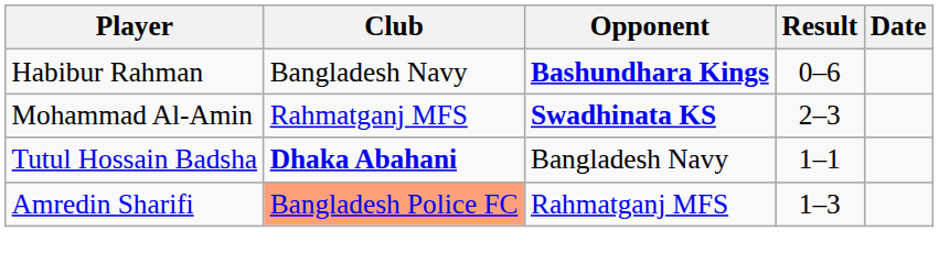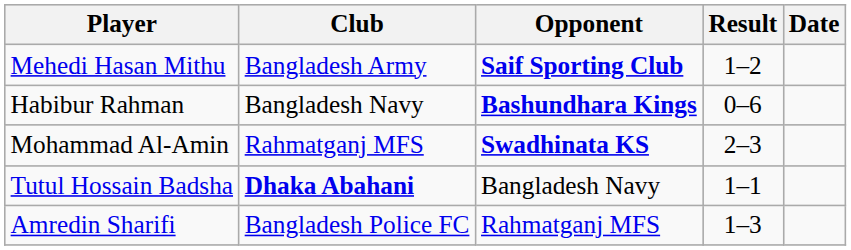 <table class="wikitable">
 <tr>
 <th>Player</th>
 <th>Club</th>
 <th>Opponent</th>
 <th style="text-align:center">Result</th>
 <th>Date</th>
+</tr>
+<tr>
+<td> <a href='#'>Mehedi Hasan Mithu</a></td>
+<td><a href='#'>Bangladesh Army</a></td>
+<td><strong><a href='#'>Saif Sporting Club</a></strong></td>
+<td align="center">1–2</td>
+<td></td>
 </tr>
 <tr>
 <td> Habibur Rahman</td>
 <td>Bangladesh Navy</td>
 <td><strong><a href='#'>Bashundhara Kings</a></strong></td>
 <td align="center">0–6</td>
 <td></td>
 </tr>
 <tr>
 <td> Mohammad Al-Amin</td>
 <td><a href='#'>Rahmatganj MFS</a></td>
 <td><strong><a href='#'>Swadhinata KS</a></strong></td>
 <td align="center">2–3</td>
 <td></td>
 </tr>
 <tr>
 <td> <a href='#'>Tutul Hossain Badsha</a></td>
 <td><strong><a href='#'>Dhaka Abahani</a></strong></td>
 <td>Bangladesh Navy</td>
 <td align="center">1–1</td>
 <td></td>
 </tr>
 <tr>
 <td> <a href='#'>Amredin Sharifi</a></td>
-<td style="background: lightsalmon;"><a href='#'>Bangladesh Police FC</a></td>
+<td><a href='#'>Bangladesh Police FC</a></td>
 <td><a href='#'>Rahmatganj MFS</a></td>
 <td align="center">1–3</td>
 <td></td>
 </tr>
 </table>
